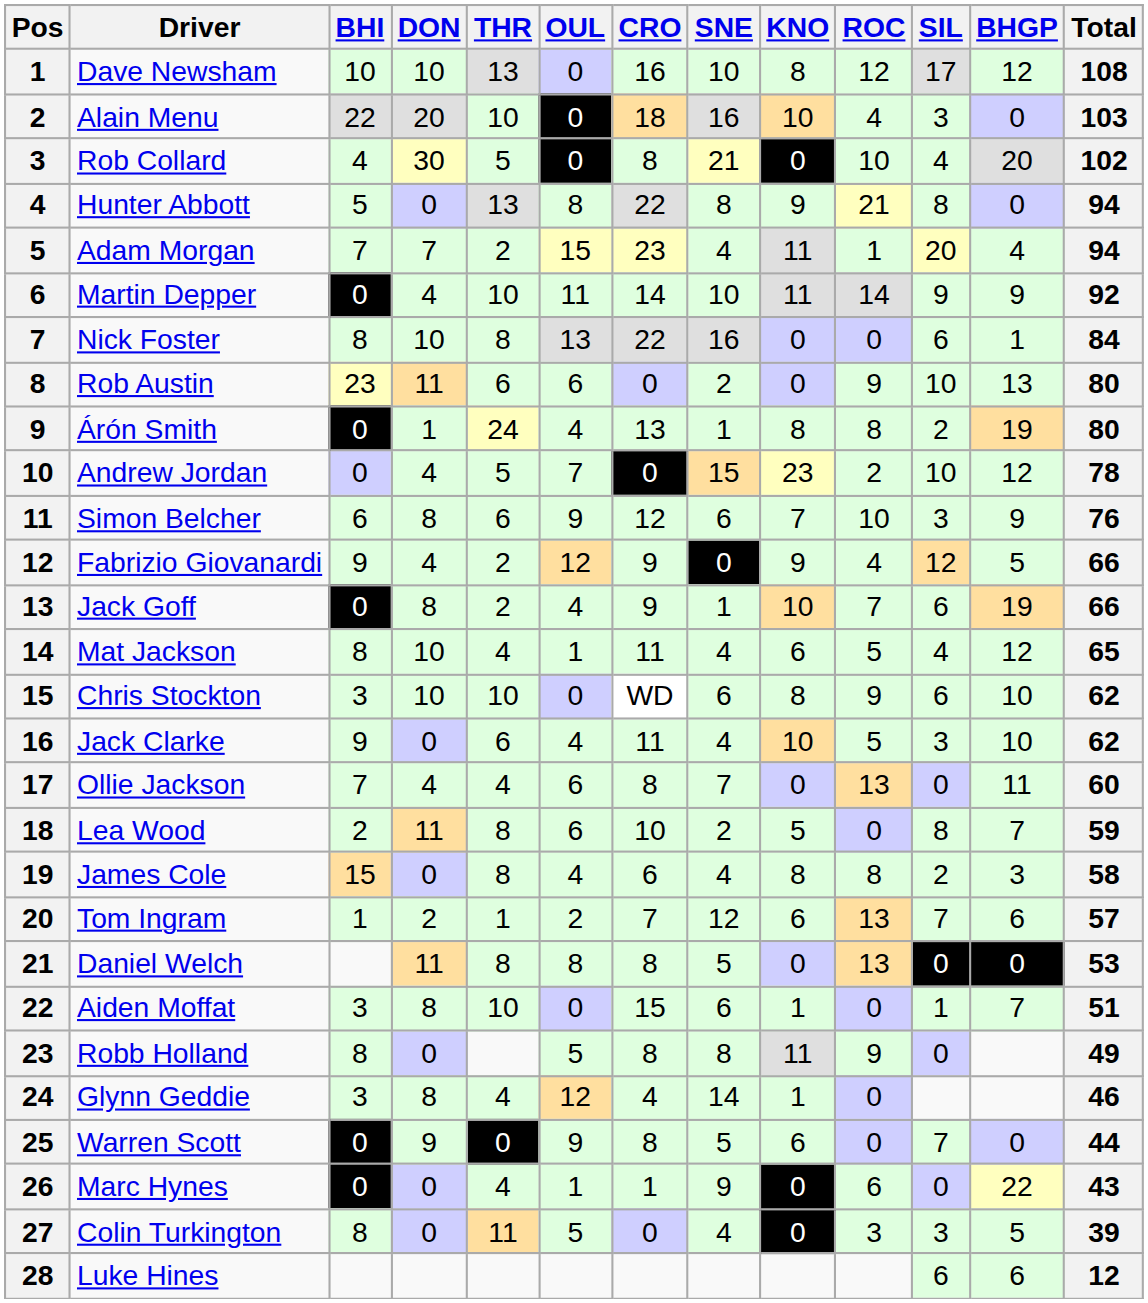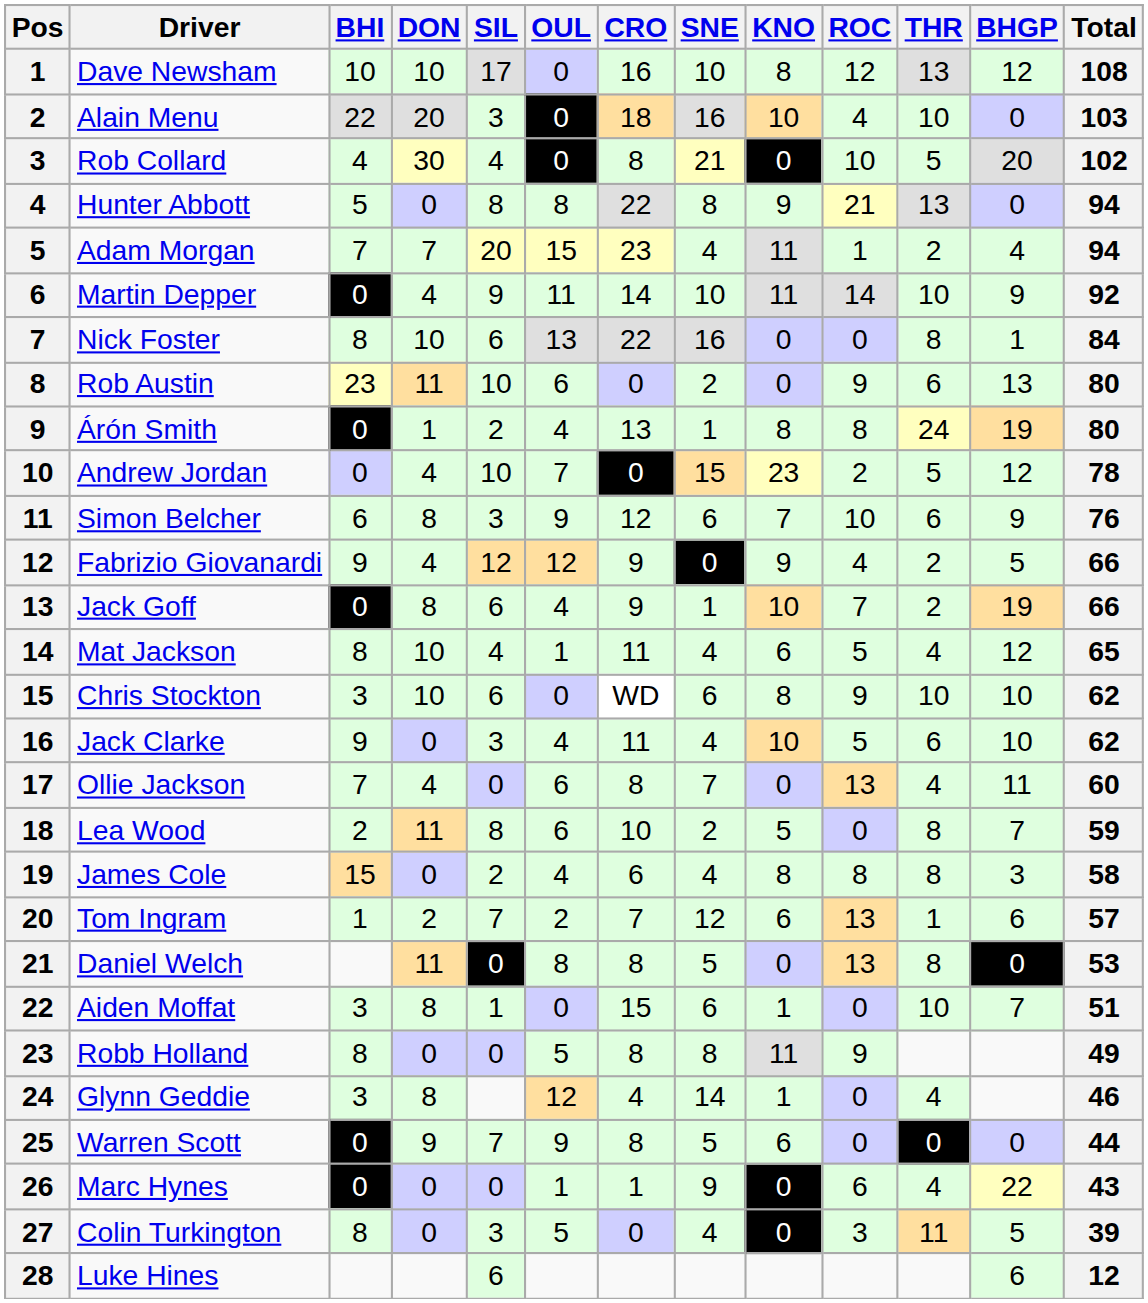 <table class="wikitable" style="font-size: 85%; text-align: center;">
 <tr valign="top">
 <th valign="middle">Pos</th>
 <th valign="middle">Driver</th>
 <th><a href='#'>BHI</a></th>
 <th><a href='#'>DON</a></th>
-<th><a href='#'>THR</a></th>
+<th><a href='#'>SIL</a></th>
 <th><a href='#'>OUL</a></th>
 <th><a href='#'>CRO</a></th>
 <th><a href='#'>SNE</a></th>
 <th><a href='#'>KNO</a></th>
 <th><a href='#'>ROC</a></th>
-<th><a href='#'>SIL</a></th>
+<th><a href='#'>THR</a></th>
 <th><a href='#'>BHGP</a></th>
 <th valign=middle>Total</th>
 </tr>
 <tr>
 <th>1</th>
 <td align=left> <a href='#'>Dave Newsham</a></td>
 <td style="background:#dfffdf;">10</td>
 <td style="background:#dfffdf;">10</td>
-<td style="background:#dfdfdf;">13</td>
+<td style="background:#dfdfdf;">17</td>
 <td style="background:#cfcfff;">0</td>
 <td style="background:#dfffdf;">16</td>
 <td style="background:#dfffdf;">10</td>
 <td style="background:#dfffdf;">8</td>
 <td style="background:#dfffdf;">12</td>
-<td style="background:#dfdfdf;">17</td>
+<td style="background:#dfdfdf;">13</td>
 <td style="background:#dfffdf;">12</td>
 <th>108</th>
 </tr>
 <tr>
 <th>2</th>
 <td align=left> <a href='#'>Alain Menu</a></td>
 <td style="background:#dfdfdf;">22</td>
 <td style="background:#dfdfdf;">20</td>
-<td style="background:#dfffdf;">10</td>
+<td style="background:#dfffdf;">3</td>
 <td style="background:#000000; color:white;">0</td>
 <td style="background:#ffdf9f;">18</td>
 <td style="background:#dfdfdf;">16</td>
 <td style="background:#ffdf9f;">10</td>
 <td style="background:#dfffdf;">4</td>
-<td style="background:#dfffdf;">3</td>
+<td style="background:#dfffdf;">10</td>
 <td style="background:#cfcfff;">0</td>
 <th>103</th>
 </tr>
 <tr>
 <th>3</th>
 <td align=left> <a href='#'>Rob Collard</a></td>
 <td style="background:#dfffdf;">4</td>
 <td style="background:#ffffbf;">30</td>
-<td style="background:#dfffdf;">5</td>
+<td style="background:#dfffdf;">4</td>
 <td style="background:#000000; color:white;">0</td>
 <td style="background:#dfffdf;">8</td>
 <td style="background:#ffffbf;">21</td>
 <td style="background:#000000; color:white;">0</td>
 <td style="background:#dfffdf;">10</td>
-<td style="background:#dfffdf;">4</td>
+<td style="background:#dfffdf;">5</td>
 <td style="background:#dfdfdf;">20</td>
 <th>102</th>
 </tr>
 <tr>
 <th>4</th>
 <td align=left> <a href='#'>Hunter Abbott</a></td>
 <td style="background:#dfffdf;">5</td>
 <td style="background:#cfcfff;">0</td>
-<td style="background:#dfdfdf;">13</td>
+<td style="background:#dfffdf;">8</td>
 <td style="background:#dfffdf;">8</td>
 <td style="background:#dfdfdf;">22</td>
 <td style="background:#dfffdf;">8</td>
 <td style="background:#dfffdf;">9</td>
 <td style="background:#ffffbf;">21</td>
-<td style="background:#dfffdf;">8</td>
+<td style="background:#dfdfdf;">13</td>
 <td style="background:#cfcfff;">0</td>
 <th>94</th>
 </tr>
 <tr>
 <th>5</th>
 <td align=left> <a href='#'>Adam Morgan</a></td>
 <td style="background:#dfffdf;">7</td>
 <td style="background:#dfffdf;">7</td>
-<td style="background:#dfffdf;">2</td>
+<td style="background:#ffffbf;">20</td>
 <td style="background:#ffffbf;">15</td>
 <td style="background:#ffffbf;">23</td>
 <td style="background:#dfffdf;">4</td>
 <td style="background:#dfdfdf;">11</td>
 <td style="background:#dfffdf;">1</td>
-<td style="background:#ffffbf;">20</td>
+<td style="background:#dfffdf;">2</td>
 <td style="background:#dfffdf;">4</td>
 <th>94</th>
 </tr>
 <tr>
 <th>6</th>
 <td align=left> <a href='#'>Martin Depper</a></td>
 <td style="background:#000000; color:white;">0</td>
 <td style="background:#dfffdf;">4</td>
-<td style="background:#dfffdf;">10</td>
+<td style="background:#dfffdf;">9</td>
 <td style="background:#dfffdf;">11</td>
 <td style="background:#dfffdf;">14</td>
 <td style="background:#dfffdf;">10</td>
 <td style="background:#dfdfdf;">11</td>
 <td style="background:#dfdfdf;">14</td>
-<td style="background:#dfffdf;">9</td>
+<td style="background:#dfffdf;">10</td>
 <td style="background:#dfffdf;">9</td>
 <th>92</th>
 </tr>
 <tr>
 <th>7</th>
 <td align=left> <a href='#'>Nick Foster</a></td>
 <td style="background:#dfffdf;">8</td>
 <td style="background:#dfffdf;">10</td>
-<td style="background:#dfffdf;">8</td>
+<td style="background:#dfffdf;">6</td>
 <td style="background:#dfdfdf;">13</td>
 <td style="background:#dfdfdf;">22</td>
 <td style="background:#dfdfdf;">16</td>
 <td style="background:#cfcfff;">0</td>
 <td style="background:#cfcfff;">0</td>
-<td style="background:#dfffdf;">6</td>
+<td style="background:#dfffdf;">8</td>
 <td style="background:#dfffdf;">1</td>
 <th>84</th>
 </tr>
 <tr>
 <th>8</th>
 <td align=left> <a href='#'>Rob Austin</a></td>
 <td style="background:#ffffbf;">23</td>
 <td style="background:#ffdf9f;">11</td>
-<td style="background:#dfffdf;">6</td>
+<td style="background:#dfffdf;">10</td>
 <td style="background:#dfffdf;">6</td>
 <td style="background:#cfcfff;">0</td>
 <td style="background:#dfffdf;">2</td>
 <td style="background:#cfcfff;">0</td>
 <td style="background:#dfffdf;">9</td>
-<td style="background:#dfffdf;">10</td>
+<td style="background:#dfffdf;">6</td>
 <td style="background:#dfffdf;">13</td>
 <th>80</th>
 </tr>
 <tr>
 <th>9</th>
 <td align=left> <a href='#'>Árón Smith</a></td>
 <td style="background:#000000; color:white;">0</td>
 <td style="background:#dfffdf;">1</td>
-<td style="background:#ffffbf;">24</td>
+<td style="background:#dfffdf;">2</td>
 <td style="background:#dfffdf;">4</td>
 <td style="background:#dfffdf;">13</td>
 <td style="background:#dfffdf;">1</td>
 <td style="background:#dfffdf;">8</td>
 <td style="background:#dfffdf;">8</td>
-<td style="background:#dfffdf;">2</td>
+<td style="background:#ffffbf;">24</td>
 <td style="background:#ffdf9f;">19</td>
 <th>80</th>
 </tr>
 <tr>
 <th>10</th>
 <td align=left> <a href='#'>Andrew Jordan</a></td>
 <td style="background:#cfcfff;">0</td>
 <td style="background:#dfffdf;">4</td>
-<td style="background:#dfffdf;">5</td>
+<td style="background:#dfffdf;">10</td>
 <td style="background:#dfffdf;">7</td>
 <td style="background:#000000; color:white;">0</td>
 <td style="background:#ffdf9f;">15</td>
 <td style="background:#ffffbf;">23</td>
 <td style="background:#dfffdf;">2</td>
-<td style="background:#dfffdf;">10</td>
+<td style="background:#dfffdf;">5</td>
 <td style="background:#dfffdf;">12</td>
 <th>78</th>
 </tr>
 <tr>
 <th>11</th>
 <td align=left> <a href='#'>Simon Belcher</a></td>
 <td style="background:#dfffdf;">6</td>
 <td style="background:#dfffdf;">8</td>
-<td style="background:#dfffdf;">6</td>
+<td style="background:#dfffdf;">3</td>
 <td style="background:#dfffdf;">9</td>
 <td style="background:#dfffdf;">12</td>
 <td style="background:#dfffdf;">6</td>
 <td style="background:#dfffdf;">7</td>
 <td style="background:#dfffdf;">10</td>
-<td style="background:#dfffdf;">3</td>
+<td style="background:#dfffdf;">6</td>
 <td style="background:#dfffdf;">9</td>
 <th>76</th>
 </tr>
 <tr>
 <th>12</th>
 <td align=left nowrap> <a href='#'>Fabrizio Giovanardi</a></td>
 <td style="background:#dfffdf;">9</td>
 <td style="background:#dfffdf;">4</td>
-<td style="background:#dfffdf;">2</td>
+<td style="background:#ffdf9f;">12</td>
 <td style="background:#ffdf9f;">12</td>
 <td style="background:#dfffdf;">9</td>
 <td style="background:#000000; color:white;">0</td>
 <td style="background:#dfffdf;">9</td>
 <td style="background:#dfffdf;">4</td>
-<td style="background:#ffdf9f;">12</td>
+<td style="background:#dfffdf;">2</td>
 <td style="background:#dfffdf;">5</td>
 <th>66</th>
 </tr>
 <tr>
 <th>13</th>
 <td align=left> <a href='#'>Jack Goff</a></td>
 <td style="background:#000000; color:white;">0</td>
 <td style="background:#dfffdf;">8</td>
-<td style="background:#dfffdf;">2</td>
+<td style="background:#dfffdf;">6</td>
 <td style="background:#dfffdf;">4</td>
 <td style="background:#dfffdf;">9</td>
 <td style="background:#dfffdf;">1</td>
 <td style="background:#ffdf9f;">10</td>
 <td style="background:#dfffdf;">7</td>
-<td style="background:#dfffdf;">6</td>
+<td style="background:#dfffdf;">2</td>
 <td style="background:#ffdf9f;">19</td>
 <th>66</th>
 </tr>
 <tr>
 <th>14</th>
 <td align=left> <a href='#'>Mat Jackson</a></td>
 <td style="background:#dfffdf;">8</td>
 <td style="background:#dfffdf;">10</td>
 <td style="background:#dfffdf;">4</td>
 <td style="background:#dfffdf;">1</td>
 <td style="background:#dfffdf;">11</td>
 <td style="background:#dfffdf;">4</td>
 <td style="background:#dfffdf;">6</td>
 <td style="background:#dfffdf;">5</td>
 <td style="background:#dfffdf;">4</td>
 <td style="background:#dfffdf;">12</td>
 <th>65</th>
 </tr>
 <tr>
 <th>15</th>
 <td align=left> <a href='#'>Chris Stockton</a></td>
 <td style="background:#dfffdf;">3</td>
 <td style="background:#dfffdf;">10</td>
-<td style="background:#dfffdf;">10</td>
+<td style="background:#dfffdf;">6</td>
 <td style="background:#cfcfff;">0</td>
 <td style="background:#ffffff;">WD</td>
 <td style="background:#dfffdf;">6</td>
 <td style="background:#dfffdf;">8</td>
 <td style="background:#dfffdf;">9</td>
-<td style="background:#dfffdf;">6</td>
+<td style="background:#dfffdf;">10</td>
 <td style="background:#dfffdf;">10</td>
 <th>62</th>
 </tr>
 <tr>
 <th>16</th>
 <td align=left> <a href='#'>Jack Clarke</a></td>
 <td style="background:#dfffdf;">9</td>
 <td style="background:#cfcfff;">0</td>
-<td style="background:#dfffdf;">6</td>
+<td style="background:#dfffdf;">3</td>
 <td style="background:#dfffdf;">4</td>
 <td style="background:#dfffdf;">11</td>
 <td style="background:#dfffdf;">4</td>
 <td style="background:#ffdf9f;">10</td>
 <td style="background:#dfffdf;">5</td>
-<td style="background:#dfffdf;">3</td>
+<td style="background:#dfffdf;">6</td>
 <td style="background:#dfffdf;">10</td>
 <th>62</th>
 </tr>
 <tr>
 <th>17</th>
 <td align=left> <a href='#'>Ollie Jackson</a></td>
 <td style="background:#dfffdf;">7</td>
 <td style="background:#dfffdf;">4</td>
-<td style="background:#dfffdf;">4</td>
+<td style="background:#cfcfff;">0</td>
 <td style="background:#dfffdf;">6</td>
 <td style="background:#dfffdf;">8</td>
 <td style="background:#dfffdf;">7</td>
 <td style="background:#cfcfff;">0</td>
 <td style="background:#ffdf9f;">13</td>
-<td style="background:#cfcfff;">0</td>
+<td style="background:#dfffdf;">4</td>
 <td style="background:#dfffdf;">11</td>
 <th>60</th>
 </tr>
 <tr>
 <th>18</th>
 <td align=left> <a href='#'>Lea Wood</a></td>
 <td style="background:#dfffdf;">2</td>
 <td style="background:#ffdf9f;">11</td>
 <td style="background:#dfffdf;">8</td>
 <td style="background:#dfffdf;">6</td>
 <td style="background:#dfffdf;">10</td>
 <td style="background:#dfffdf;">2</td>
 <td style="background:#dfffdf;">5</td>
 <td style="background:#cfcfff;">0</td>
 <td style="background:#dfffdf;">8</td>
 <td style="background:#dfffdf;">7</td>
 <th>59</th>
 </tr>
 <tr>
 <th>19</th>
 <td align=left> <a href='#'>James Cole</a></td>
 <td style="background:#ffdf9f;">15</td>
 <td style="background:#cfcfff;">0</td>
-<td style="background:#dfffdf;">8</td>
+<td style="background:#dfffdf;">2</td>
 <td style="background:#dfffdf;">4</td>
 <td style="background:#dfffdf;">6</td>
 <td style="background:#dfffdf;">4</td>
 <td style="background:#dfffdf;">8</td>
 <td style="background:#dfffdf;">8</td>
-<td style="background:#dfffdf;">2</td>
+<td style="background:#dfffdf;">8</td>
 <td style="background:#dfffdf;">3</td>
 <th>58</th>
 </tr>
 <tr>
 <th>20</th>
 <td align=left> <a href='#'>Tom Ingram</a></td>
 <td style="background:#dfffdf;">1</td>
 <td style="background:#dfffdf;">2</td>
-<td style="background:#dfffdf;">1</td>
+<td style="background:#dfffdf;">7</td>
 <td style="background:#dfffdf;">2</td>
 <td style="background:#dfffdf;">7</td>
 <td style="background:#dfffdf;">12</td>
 <td style="background:#dfffdf;">6</td>
 <td style="background:#ffdf9f;">13</td>
-<td style="background:#dfffdf;">7</td>
+<td style="background:#dfffdf;">1</td>
 <td style="background:#dfffdf;">6</td>
 <th>57</th>
 </tr>
 <tr>
 <th>21</th>
 <td align=left> <a href='#'>Daniel Welch</a></td>
 <td></td>
 <td style="background:#ffdf9f;">11</td>
-<td style="background:#dfffdf;">8</td>
+<td style="background:#000000; color:white;">0</td>
 <td style="background:#dfffdf;">8</td>
 <td style="background:#dfffdf;">8</td>
 <td style="background:#dfffdf;">5</td>
 <td style="background:#cfcfff;">0</td>
 <td style="background:#ffdf9f;">13</td>
-<td style="background:#000000; color:white;">0</td>
+<td style="background:#dfffdf;">8</td>
 <td style="background:#000000; color:white;">0</td>
 <th>53</th>
 </tr>
 <tr>
 <th>22</th>
 <td align=left> <a href='#'>Aiden Moffat</a></td>
 <td style="background:#dfffdf;">3</td>
 <td style="background:#dfffdf;">8</td>
-<td style="background:#dfffdf;">10</td>
+<td style="background:#dfffdf;">1</td>
 <td style="background:#cfcfff;">0</td>
 <td style="background:#dfffdf;">15</td>
 <td style="background:#dfffdf;">6</td>
 <td style="background:#dfffdf;">1</td>
 <td style="background:#cfcfff;">0</td>
-<td style="background:#dfffdf;">1</td>
+<td style="background:#dfffdf;">10</td>
 <td style="background:#dfffdf;">7</td>
 <th>51</th>
 </tr>
 <tr>
 <th>23</th>
 <td align=left> <a href='#'>Robb Holland</a></td>
 <td style="background:#dfffdf;">8</td>
 <td style="background:#cfcfff;">0</td>
-<td></td>
+<td style="background:#cfcfff;">0</td>
 <td style="background:#dfffdf;">5</td>
 <td style="background:#dfffdf;">8</td>
 <td style="background:#dfffdf;">8</td>
 <td style="background:#dfdfdf;">11</td>
 <td style="background:#dfffdf;">9</td>
-<td style="background:#cfcfff;">0</td>
+<td></td>
 <td></td>
 <th>49</th>
 </tr>
 <tr>
 <th>24</th>
 <td align=left> <a href='#'>Glynn Geddie</a></td>
 <td style="background:#dfffdf;">3</td>
 <td style="background:#dfffdf;">8</td>
-<td style="background:#dfffdf;">4</td>
+<td></td>
 <td style="background:#ffdf9f;">12</td>
 <td style="background:#dfffdf;">4</td>
 <td style="background:#dfffdf;">14</td>
 <td style="background:#dfffdf;">1</td>
 <td style="background:#cfcfff;">0</td>
-<td></td>
+<td style="background:#dfffdf;">4</td>
 <td></td>
 <th>46</th>
 </tr>
 <tr>
 <th>25</th>
 <td align=left> <a href='#'>Warren Scott</a></td>
 <td style="background:#000000; color:white;">0</td>
 <td style="background:#dfffdf;">9</td>
-<td style="background:#000000; color:white;">0</td>
+<td style="background:#dfffdf;">7</td>
 <td style="background:#dfffdf;">9</td>
 <td style="background:#dfffdf;">8</td>
 <td style="background:#dfffdf;">5</td>
 <td style="background:#dfffdf;">6</td>
 <td style="background:#cfcfff;">0</td>
-<td style="background:#dfffdf;">7</td>
+<td style="background:#000000; color:white;">0</td>
 <td style="background:#cfcfff;">0</td>
 <th>44</th>
 </tr>
 <tr>
 <th>26</th>
 <td align=left> <a href='#'>Marc Hynes</a></td>
 <td style="background:#000000; color:white;">0</td>
 <td style="background:#cfcfff;">0</td>
-<td style="background:#dfffdf;">4</td>
+<td style="background:#cfcfff;">0</td>
 <td style="background:#dfffdf;">1</td>
 <td style="background:#dfffdf;">1</td>
 <td style="background:#dfffdf;">9</td>
 <td style="background:#000000; color:white;">0</td>
 <td style="background:#dfffdf;">6</td>
-<td style="background:#cfcfff;">0</td>
+<td style="background:#dfffdf;">4</td>
 <td style="background:#ffffbf;">22</td>
 <th>43</th>
 </tr>
 <tr>
 <th>27</th>
 <td align=left> <a href='#'>Colin Turkington</a></td>
 <td style="background:#dfffdf;">8</td>
 <td style="background:#cfcfff;">0</td>
-<td style="background:#ffdf9f;">11</td>
+<td style="background:#dfffdf;">3</td>
 <td style="background:#dfffdf;">5</td>
 <td style="background:#cfcfff;">0</td>
 <td style="background:#dfffdf;">4</td>
 <td style="background:#000000; color:white;">0</td>
 <td style="background:#dfffdf;">3</td>
-<td style="background:#dfffdf;">3</td>
+<td style="background:#ffdf9f;">11</td>
 <td style="background:#dfffdf;">5</td>
 <th>39</th>
 </tr>
 <tr>
 <th>28</th>
 <td align=left> <a href='#'>Luke Hines</a></td>
 <td></td>
 <td></td>
+<td style="background:#dfffdf;">6</td>
 <td></td>
 <td></td>
 <td></td>
 <td></td>
 <td></td>
 <td></td>
 <td style="background:#dfffdf;">6</td>
-<td style="background:#dfffdf;">6</td>
 <th>12</th>
 </tr>
 </table>
